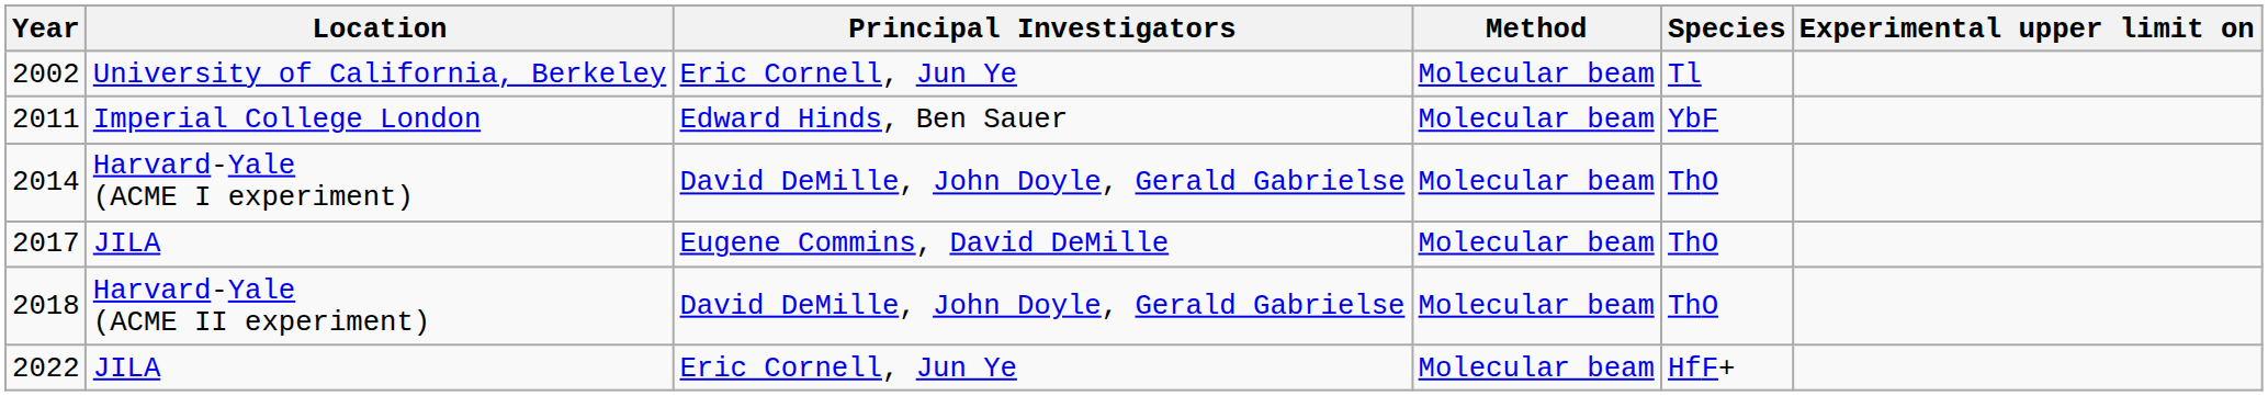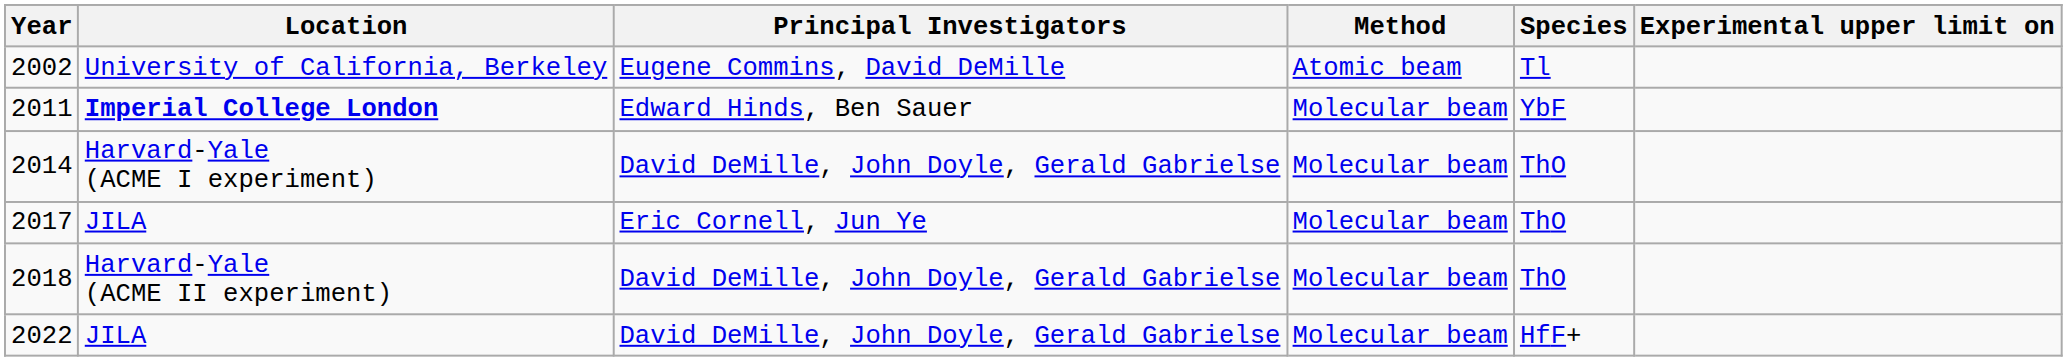 <table class="wikitable">
 <tr>
 <th>Year</th>
 <th>Location</th>
 <th>Principal Investigators</th>
 <th>Method</th>
 <th>Species</th>
 <th>Experimental upper limit on </th>
 </tr>
 <tr>
 <td>2002</td>
 <td><a href='#'>University of California, Berkeley</a></td>
-<td><a href='#'>Eric Cornell</a>, <a href='#'>Jun Ye</a></td>
-<td><a href='#'>Molecular beam</a></td>
+<td><a href='#'>Eugene Commins</a>, <a href='#'>David DeMille</a></td>
+<td><a href='#'>Atomic beam</a></td>
 <td><a href='#'>Tl</a></td>
 <td></td>
 </tr>
 <tr>
 <td>2011</td>
-<td><a href='#'>Imperial College London</a></td>
+<td><strong><a href='#'>Imperial College London</a></strong></td>
 <td><a href='#'>Edward Hinds</a>, Ben Sauer</td>
 <td><a href='#'>Molecular beam</a></td>
 <td><a href='#'>Yb</a><a href='#'>F</a></td>
 <td></td>
 </tr>
 <tr>
 <td>2014</td>
 <td><a href='#'>Harvard</a>-<a href='#'>Yale</a><br>(ACME I experiment)</td>
 <td><a href='#'>David DeMille</a>, <a href='#'>John Doyle</a>, <a href='#'>Gerald Gabrielse</a></td>
 <td><a href='#'>Molecular beam</a></td>
 <td><a href='#'>Th</a><a href='#'>O</a></td>
 <td></td>
 </tr>
 <tr>
 <td>2017</td>
 <td><a href='#'>JILA</a></td>
-<td><a href='#'>Eugene Commins</a>, <a href='#'>David DeMille</a></td>
+<td><a href='#'>Eric Cornell</a>, <a href='#'>Jun Ye</a></td>
 <td><a href='#'>Molecular beam</a></td>
 <td><a href='#'>Th</a><a href='#'>O</a></td>
 <td></td>
 </tr>
 <tr>
 <td>2018</td>
 <td><a href='#'>Harvard</a>-<a href='#'>Yale</a><br>(ACME II experiment)</td>
 <td><a href='#'>David DeMille</a>, <a href='#'>John Doyle</a>, <a href='#'>Gerald Gabrielse</a></td>
 <td><a href='#'>Molecular beam</a></td>
 <td><a href='#'>Th</a><a href='#'>O</a></td>
 <td></td>
 </tr>
 <tr>
 <td>2022</td>
 <td><a href='#'>JILA</a></td>
-<td><a href='#'>Eric Cornell</a>, <a href='#'>Jun Ye</a></td>
+<td><a href='#'>David DeMille</a>, <a href='#'>John Doyle</a>, <a href='#'>Gerald Gabrielse</a></td>
 <td><a href='#'>Molecular beam</a></td>
 <td><a href='#'>Hf</a><a href='#'>F</a>+</td>
 <td> </td>
 </tr>
 </table>
